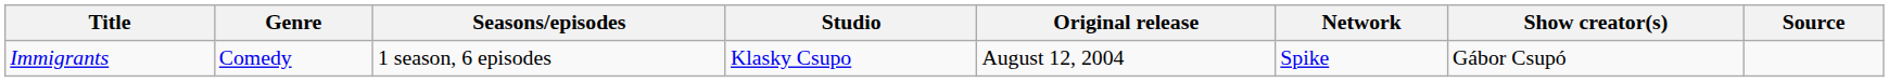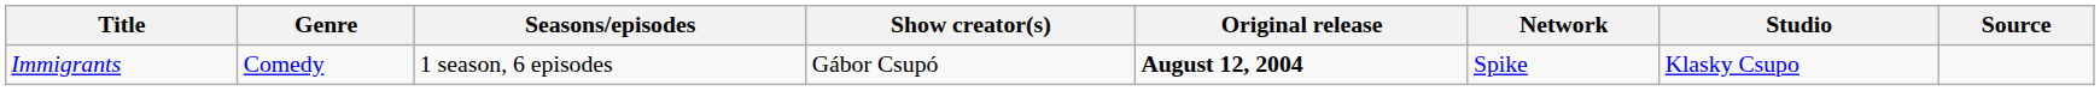 <table class="wikitable sortable" style="text-align: left; font-size:90%; width:100%;">
 <tr>
 <th scope="col">Title</th>
 <th scope="col">Genre</th>
 <th scope="col">Seasons/episodes</th>
-<th scope="col">Studio</th>
+<th scope="col">Show creator(s)</th>
 <th scope="col">Original release</th>
 <th scope="col">Network</th>
-<th scope="col">Show creator(s)</th>
+<th scope="col">Studio</th>
 <th scope= "col">Source</th>
 </tr>
 <tr>
 <td><em><a href='#'>Immigrants</a></em></td>
 <td><a href='#'>Comedy</a></td>
 <td>1 season, 6 episodes</td>
+<td>Gábor Csupó</td>
+<td><strong>August 12, 2004</strong></td>
+<td><a href='#'>Spike</a></td>
 <td><a href='#'>Klasky Csupo</a></td>
-<td>August 12, 2004</td>
-<td><a href='#'>Spike</a></td>
-<td>Gábor Csupó</td>
 <td></td>
 </tr>
 </table>
